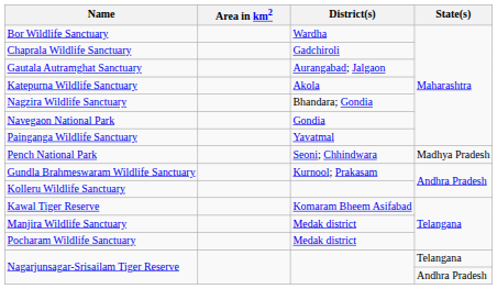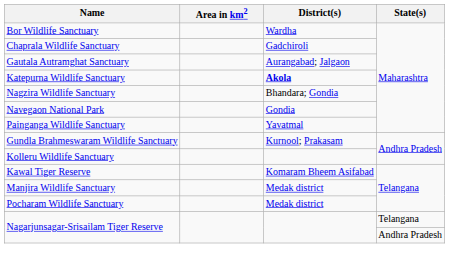 <table class="wikitable sortable" col2center style="max-width:45em;">
 <tr>
 <th>Name</th>
 <th scope="col" style="width: 19%;">Area in <a href='#'>km<sup>2</sup></a> </th>
 <th>District(s)</th>
 <th>State(s)</th>
 </tr>
 <tr>
 <td><a href='#'>Bor Wildlife Sanctuary</a></td>
 <td></td>
 <td><a href='#'>Wardha</a></td>
 <td rowspan=7><a href='#'>Maharashtra</a></td>
 </tr>
 <tr>
 <td><a href='#'>Chaprala Wildlife Sanctuary</a></td>
 <td></td>
 <td><a href='#'>Gadchiroli</a></td>
 </tr>
 <tr>
 <td><a href='#'>Gautala Autramghat Sanctuary</a></td>
 <td></td>
 <td><a href='#'>Aurangabad</a>; <a href='#'>Jalgaon</a></td>
 </tr>
 <tr>
 <td><a href='#'>Katepurna Wildlife Sanctuary</a></td>
 <td></td>
-<td><a href='#'>Akola</a></td>
+<td><strong><a href='#'>Akola</a></strong></td>
 </tr>
 <tr>
 <td><a href='#'>Nagzira Wildlife Sanctuary</a></td>
 <td></td>
 <td>Bhandara; <a href='#'>Gondia</a></td>
 </tr>
 <tr>
 <td><a href='#'>Navegaon National Park</a></td>
 <td></td>
 <td><a href='#'>Gondia</a></td>
 </tr>
 <tr>
 <td><a href='#'>Painganga Wildlife Sanctuary</a></td>
 <td></td>
 <td><a href='#'>Yavatmal</a></td>
-</tr>
-<tr>
-<td><a href='#'>Pench National Park</a></td>
-<td></td>
-<td><a href='#'>Seoni</a>; <a href='#'>Chhindwara</a></td>
-<td>Madhya Pradesh</td>
 </tr>
 <tr>
 <td><a href='#'>Gundla Brahmeswaram Wildlife Sanctuary</a></td>
 <td></td>
 <td><a href='#'>Kurnool</a>; <a href='#'>Prakasam</a></td>
 <td rowspan=2><a href='#'>Andhra Pradesh</a></td>
 </tr>
 <tr>
 <td><a href='#'>Kolleru Wildlife Sanctuary</a></td>
 <td></td>
 <td></td>
 </tr>
 <tr>
 <td><a href='#'>Kawal Tiger Reserve</a></td>
 <td></td>
 <td><a href='#'>Komaram Bheem Asifabad</a></td>
 <td rowspan=3><a href='#'>Telangana</a></td>
 </tr>
 <tr>
 <td><a href='#'>Manjira Wildlife Sanctuary</a></td>
 <td></td>
 <td><a href='#'>Medak district</a></td>
 </tr>
 <tr>
 <td><a href='#'>Pocharam Wildlife Sanctuary</a></td>
 <td></td>
 <td><a href='#'>Medak district</a></td>
 </tr>
 <tr>
 <td rowspan=2><a href='#'>Nagarjunsagar-Srisailam Tiger Reserve</a></td>
 <td rowspan=2></td>
 <td rowspan=2></td>
 <td>Telangana</td>
 </tr>
 <tr>
 <td>Andhra Pradesh</td>
 </tr>
 </table>
